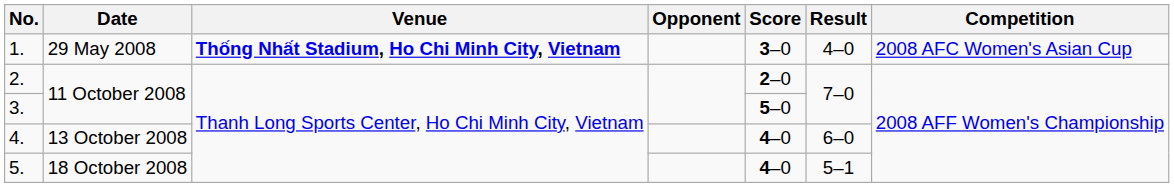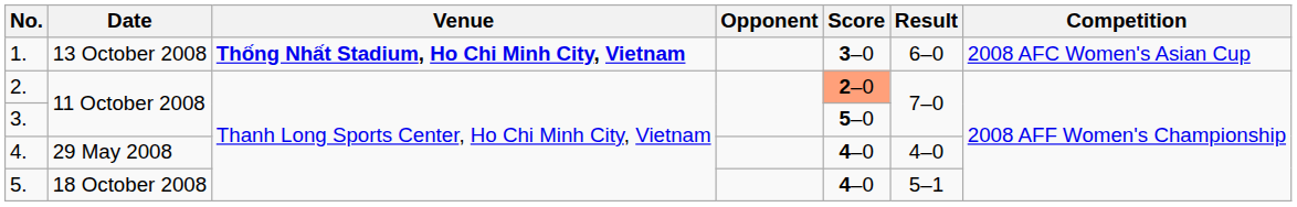 <table class="wikitable">
 <tr>
 <th>No.</th>
 <th>Date</th>
 <th>Venue</th>
 <th>Opponent</th>
 <th>Score</th>
 <th>Result</th>
 <th>Competition</th>
 </tr>
 <tr>
 <td>1.</td>
-<td>29 May 2008</td>
+<td>13 October 2008</td>
 <td><strong><a href='#'>Thống Nhất Stadium</a>, <a href='#'>Ho Chi Minh City</a>, <a href='#'>Vietnam</a></strong></td>
 <td></td>
 <td align=center><strong>3</strong>–0</td>
-<td align=center>4–0</td>
+<td align=center>6–0</td>
 <td><a href='#'>2008 AFC Women's Asian Cup</a></td>
 </tr>
 <tr>
 <td>2.</td>
 <td rowspan=2>11 October 2008</td>
 <td rowspan=4><a href='#'>Thanh Long Sports Center</a>, <a href='#'>Ho Chi Minh City</a>, <a href='#'>Vietnam</a></td>
 <td rowspan=2></td>
-<td align=center><strong>2</strong>–0</td>
+<td align=center style="background: lightsalmon;"><strong>2</strong>–0</td>
 <td rowspan=2 align=center>7–0</td>
 <td rowspan=4><a href='#'>2008 AFF Women's Championship</a></td>
 </tr>
 <tr>
 <td>3.</td>
 <td align=center><strong>5</strong>–0</td>
 </tr>
 <tr>
 <td>4.</td>
-<td>13 October 2008</td>
+<td>29 May 2008</td>
 <td></td>
 <td align=center><strong>4</strong>–0</td>
-<td align=center>6–0</td>
+<td align=center>4–0</td>
 </tr>
 <tr>
 <td>5.</td>
 <td>18 October 2008</td>
 <td></td>
 <td align=center><strong>4</strong>–0</td>
 <td align=center>5–1</td>
 </tr>
 </table>
